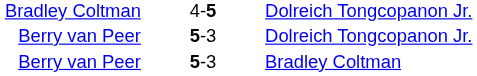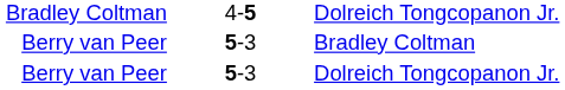 <table style="text-align:center">
 <tr>
 <th width=223></th>
 <th width=100></th>
 <th width=223></th>
 </tr>
 <tr>
 <td align=right><a href='#'>Bradley Coltman</a> </td>
 <td>4-<strong>5</strong></td>
 <td align=left> <a href='#'>Dolreich Tongcopanon Jr.</a></td>
 </tr>
 <tr>
 <td align=right><a href='#'>Berry van Peer</a> </td>
 <td><strong>5</strong>-3</td>
-<td align=left> <a href='#'>Dolreich Tongcopanon Jr.</a></td>
+<td align=left> <a href='#'>Bradley Coltman</a></td>
 </tr>
 <tr>
 <td align=right><a href='#'>Berry van Peer</a> </td>
 <td><strong>5</strong>-3</td>
-<td align=left> <a href='#'>Bradley Coltman</a></td>
+<td align=left> <a href='#'>Dolreich Tongcopanon Jr.</a></td>
 </tr>
 </table>
